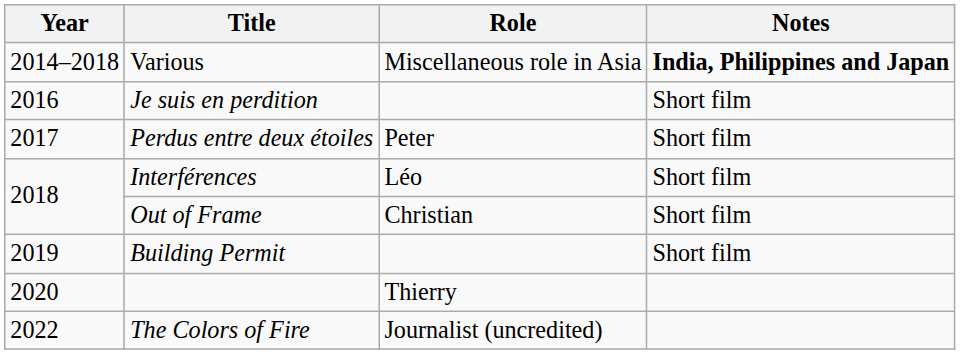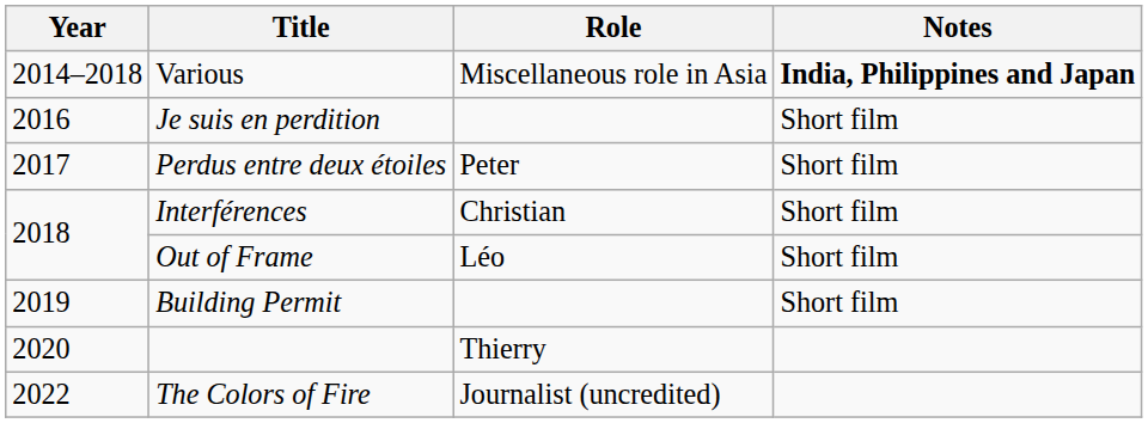 <table class="wikitable sortable">
 <tr>
 <th>Year</th>
 <th>Title</th>
 <th>Role</th>
 <th class="unsortable">Notes</th>
 </tr>
 <tr>
 <td>2014–2018</td>
 <td>Various</td>
 <td>Miscellaneous role in Asia</td>
 <td><strong>India, Philippines and Japan</strong></td>
 </tr>
 <tr>
 <td>2016</td>
 <td><em>Je suis en perdition</em></td>
 <td></td>
 <td>Short film</td>
 </tr>
 <tr>
 <td>2017</td>
 <td><em>Perdus entre deux étoiles</em></td>
 <td>Peter</td>
 <td>Short film</td>
 </tr>
 <tr>
 <td rowspan="2">2018</td>
 <td><em>Interférences</em></td>
-<td>Léo</td>
+<td>Christian</td>
 <td>Short film</td>
 </tr>
 <tr>
 <td><em>Out of Frame</em></td>
-<td>Christian</td>
+<td>Léo</td>
 <td>Short film</td>
 </tr>
 <tr>
 <td>2019</td>
 <td><em>Building Permit</em></td>
 <td></td>
 <td>Short film</td>
 </tr>
 <tr>
 <td>2020</td>
 <td><em></em></td>
 <td>Thierry</td>
 <td></td>
 </tr>
 <tr>
 <td>2022</td>
 <td><em>The Colors of Fire</em></td>
 <td>Journalist (uncredited)</td>
 <td></td>
 </tr>
 </table>
